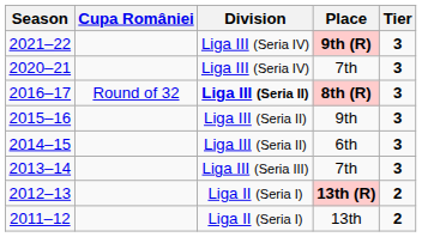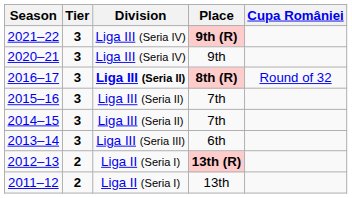 <table class="wikitable" style="text-align:center; font-size:90%">
 <tr>
 <th>Season</th>
-<th><a href='#'>Cupa României</a></th>
+<th>Tier</th>
 <th>Division</th>
 <th>Place</th>
-<th>Tier</th>
+<th><a href='#'>Cupa României</a></th>
 </tr>
 <tr>
 <td><a href='#'>2021–22</a></td>
-<td></td>
+<td><strong>3</strong></td>
 <td><a href='#'>Liga III</a> <small>(Seria IV)</small></td>
 <td align=center bgcolor=#FFCCCC><strong>9th (R)</strong></td>
-<td><strong>3</strong></td>
+<td></td>
 </tr>
 <tr>
 <td><a href='#'>2020–21</a></td>
+<td><strong>3</strong></td>
+<td><a href='#'>Liga III</a> <small>(Seria IV)</small></td>
+<td>9th</td>
 <td></td>
-<td><a href='#'>Liga III</a> <small>(Seria IV)</small></td>
-<td>7th</td>
-<td><strong>3</strong></td>
 </tr>
 <tr>
 <td><a href='#'>2016–17</a></td>
-<td><a href='#'>Round of 32</a></td>
+<td><strong>3</strong></td>
 <td><strong><a href='#'>Liga III</a> <small>(Seria II)</small></strong></td>
 <td align=center bgcolor=#FFCCCC><strong>8th (R)</strong></td>
-<td><strong>3</strong></td>
+<td><a href='#'>Round of 32</a></td>
 </tr>
 <tr>
 <td><a href='#'>2015–16</a></td>
+<td><strong>3</strong></td>
+<td><a href='#'>Liga III</a> <small>(Seria II)</small></td>
+<td>7th</td>
 <td></td>
-<td><a href='#'>Liga III</a> <small>(Seria II)</small></td>
-<td>9th</td>
-<td><strong>3</strong></td>
 </tr>
 <tr>
 <td><a href='#'>2014–15</a></td>
+<td><strong>3</strong></td>
+<td><a href='#'>Liga III</a> <small>(Seria II)</small></td>
+<td>7th</td>
 <td></td>
-<td><a href='#'>Liga III</a> <small>(Seria II)</small></td>
-<td>6th</td>
-<td><strong>3</strong></td>
 </tr>
 <tr>
 <td><a href='#'>2013–14</a></td>
+<td><strong>3</strong></td>
+<td><a href='#'>Liga III</a> <small>(Seria III)</small></td>
+<td>6th</td>
 <td></td>
-<td><a href='#'>Liga III</a> <small>(Seria III)</small></td>
-<td>7th</td>
-<td><strong>3</strong></td>
 </tr>
 <tr>
 <td><a href='#'>2012–13</a></td>
-<td></td>
+<td><strong>2</strong></td>
 <td><a href='#'>Liga II</a> <small>(Seria I)</small></td>
 <td align=center bgcolor=#FFCCCC><strong>13th (R)</strong></td>
-<td><strong>2</strong></td>
+<td></td>
 </tr>
 <tr>
 <td><a href='#'>2011–12</a></td>
-<td></td>
+<td><strong>2</strong></td>
 <td><a href='#'>Liga II</a> <small>(Seria I)</small></td>
 <td>13th</td>
-<td><strong>2</strong></td>
+<td></td>
 </tr>
 </table>
